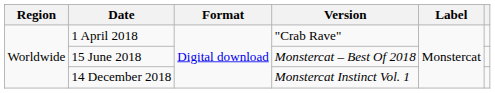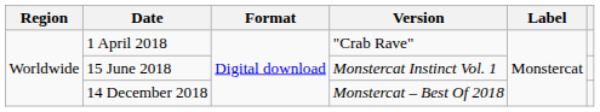 <table class="wikitable plainrowheaders">
 <tr>
 <th>Region</th>
 <th>Date</th>
 <th>Format</th>
 <th>Version</th>
 <th>Label</th>
 <th></th>
 </tr>
 <tr>
 <td rowspan="3" scope="row">Worldwide</td>
 <td>1 April 2018</td>
 <td rowspan="3"><a href='#'>Digital download</a></td>
 <td>"Crab Rave"</td>
 <td rowspan="3">Monstercat</td>
 <td></td>
 </tr>
 <tr>
 <td>15 June 2018</td>
-<td><em>Monstercat – Best Of 2018</em></td>
+<td><em>Monstercat Instinct Vol. 1</em></td>
 <td></td>
 </tr>
 <tr>
 <td>14 December 2018</td>
-<td><em>Monstercat Instinct Vol. 1</em></td>
+<td><em>Monstercat – Best Of 2018</em></td>
 <td></td>
 </tr>
 </table>
